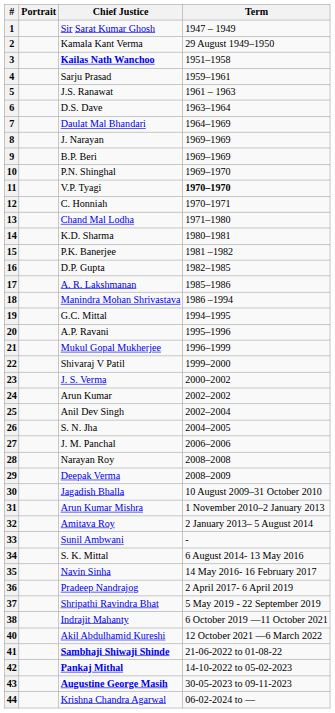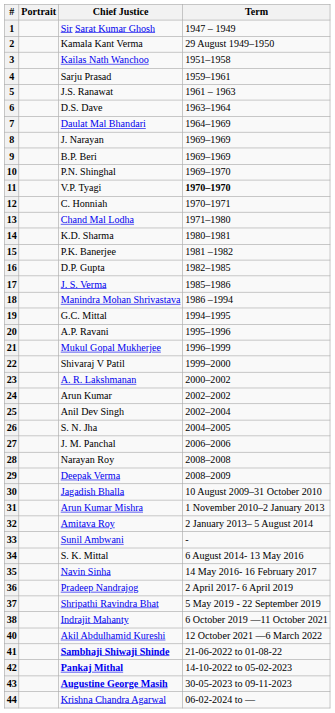 <table class="wikitable">
 <tr>
 <th>#</th>
 <th>Portrait</th>
 <th>Chief Justice</th>
 <th>Term</th>
 </tr>
 <tr>
 <th>1</th>
 <td></td>
 <td><a href='#'>Sir</a> <a href='#'>Sarat Kumar Ghosh</a></td>
 <td>1947 – 1949</td>
 </tr>
 <tr>
 <th>2</th>
 <td></td>
 <td>Kamala Kant Verma</td>
 <td>29 August 1949–1950</td>
 </tr>
 <tr>
 <th>3</th>
 <td></td>
-<td><strong><a href='#'>Kailas Nath Wanchoo</a></strong></td>
+<td><a href='#'>Kailas Nath Wanchoo</a></td>
 <td>1951–1958</td>
 </tr>
 <tr>
 <th>4</th>
 <td></td>
 <td>Sarju Prasad</td>
 <td>1959–1961</td>
 </tr>
 <tr>
 <th>5</th>
 <td></td>
 <td>J.S. Ranawat</td>
 <td>1961 – 1963</td>
 </tr>
 <tr>
 <th>6</th>
 <td></td>
 <td>D.S. Dave</td>
 <td>1963–1964</td>
 </tr>
 <tr>
 <th>7</th>
 <td></td>
 <td><a href='#'>Daulat Mal Bhandari</a></td>
 <td>1964–1969</td>
 </tr>
 <tr>
 <th>8</th>
 <td></td>
 <td>J. Narayan</td>
 <td>1969–1969</td>
 </tr>
 <tr>
 <th>9</th>
 <td></td>
 <td>B.P. Beri</td>
 <td>1969–1969</td>
 </tr>
 <tr>
 <th>10</th>
 <td></td>
 <td>P.N. Shinghal</td>
 <td>1969–1970</td>
 </tr>
 <tr>
 <th>11</th>
 <td></td>
 <td>V.P. Tyagi</td>
 <td><strong>1970–1970</strong></td>
 </tr>
 <tr>
 <th>12</th>
 <td></td>
 <td>C. Honniah</td>
 <td>1970–1971</td>
 </tr>
 <tr>
 <th>13</th>
 <td></td>
 <td><a href='#'>Chand Mal Lodha</a></td>
 <td>1971–1980</td>
 </tr>
 <tr>
 <th>14</th>
 <td></td>
 <td>K.D. Sharma</td>
 <td>1980–1981</td>
 </tr>
 <tr>
 <th>15</th>
 <td></td>
 <td>P.K. Banerjee</td>
 <td>1981 –1982</td>
 </tr>
 <tr>
 <th>16</th>
 <td></td>
 <td>D.P. Gupta</td>
 <td>1982–1985</td>
 </tr>
 <tr>
 <th>17</th>
 <td></td>
-<td><a href='#'>A. R. Lakshmanan</a></td>
+<td><a href='#'>J. S. Verma</a></td>
 <td>1985–1986</td>
 </tr>
 <tr>
 <th>18</th>
 <td></td>
 <td><a href='#'>Manindra Mohan Shrivastava</a></td>
 <td>1986 –1994</td>
 </tr>
 <tr>
 <th>19</th>
 <td></td>
 <td>G.C. Mittal</td>
 <td>1994–1995</td>
 </tr>
 <tr>
 <th>20</th>
 <td></td>
 <td>A.P. Ravani</td>
 <td>1995–1996</td>
 </tr>
 <tr>
 <th>21</th>
 <td></td>
 <td><a href='#'>Mukul Gopal Mukherjee</a></td>
 <td>1996–1999</td>
 </tr>
 <tr>
 <th>22</th>
 <td></td>
 <td>Shivaraj V Patil</td>
 <td>1999–2000</td>
 </tr>
 <tr>
 <th>23</th>
 <td></td>
-<td><a href='#'>J. S. Verma</a></td>
+<td><a href='#'>A. R. Lakshmanan</a></td>
 <td>2000–2002</td>
 </tr>
 <tr>
 <th>24</th>
 <td></td>
 <td>Arun Kumar</td>
 <td>2002–2002</td>
 </tr>
 <tr>
 <th>25</th>
 <td></td>
 <td>Anil Dev Singh</td>
 <td>2002–2004</td>
 </tr>
 <tr>
 <th>26</th>
 <td></td>
 <td>S. N. Jha</td>
 <td>2004–2005</td>
 </tr>
 <tr>
 <th>27</th>
 <td></td>
 <td>J. M. Panchal</td>
 <td>2006–2006</td>
 </tr>
 <tr>
 <th>28</th>
 <td></td>
 <td>Narayan Roy</td>
 <td>2008–2008</td>
 </tr>
 <tr>
 <th>29</th>
 <td></td>
 <td><a href='#'>Deepak Verma</a></td>
 <td>2008–2009</td>
 </tr>
 <tr>
 <th>30</th>
 <td></td>
 <td><a href='#'>Jagadish Bhalla</a></td>
 <td>10 August 2009–31 October 2010</td>
 </tr>
 <tr>
 <th>31</th>
 <td></td>
 <td><a href='#'>Arun Kumar Mishra</a></td>
 <td>1 November 2010–2 January 2013</td>
 </tr>
 <tr>
 <th>32</th>
 <td></td>
 <td><a href='#'>Amitava Roy</a></td>
 <td>2 January 2013– 5 August 2014</td>
 </tr>
 <tr>
 <th>33</th>
 <td></td>
 <td><a href='#'>Sunil Ambwani</a></td>
 <td> - </td>
 </tr>
 <tr>
 <th>34</th>
 <td></td>
 <td>S. K. Mittal</td>
 <td>6 August 2014- 13 May 2016</td>
 </tr>
 <tr>
 <th>35</th>
 <td></td>
 <td><a href='#'>Navin Sinha</a></td>
 <td>14 May 2016- 16 February 2017</td>
 </tr>
 <tr>
 <th>36</th>
 <td></td>
 <td><a href='#'>Pradeep Nandrajog</a></td>
 <td>2 April 2017- 6 April 2019</td>
 </tr>
 <tr>
 <th>37</th>
 <td></td>
 <td><a href='#'>Shripathi Ravindra Bhat</a></td>
 <td>5 May 2019 - 22 September 2019</td>
 </tr>
 <tr>
 <th>38</th>
 <td></td>
 <td><a href='#'>Indrajit Mahanty</a></td>
 <td>6 October 2019 —11 October 2021</td>
 </tr>
 <tr>
 <th>40</th>
 <td></td>
 <td><a href='#'>Akil Abdulhamid Kureshi</a></td>
 <td>12 October 2021 —6 March 2022</td>
 </tr>
 <tr>
 <th>41</th>
 <td></td>
 <td><strong><a href='#'>Sambhaji Shiwaji Shinde</a></strong></td>
 <td>21-06-2022 to 01-08-22</td>
 </tr>
 <tr>
 <th>42</th>
 <td></td>
 <td><strong><a href='#'>Pankaj Mithal</a></strong></td>
 <td>14-10-2022 to 05-02-2023</td>
 </tr>
 <tr>
 <th>43</th>
 <td></td>
 <td><strong><a href='#'>Augustine George Masih</a></strong></td>
 <td>30-05-2023 to 09-11-2023</td>
 </tr>
 <tr>
 <th>44</th>
 <td></td>
 <td><a href='#'>Krishna Chandra Agarwal</a></td>
 <td>06-02-2024 to —</td>
 </tr>
 </table>
